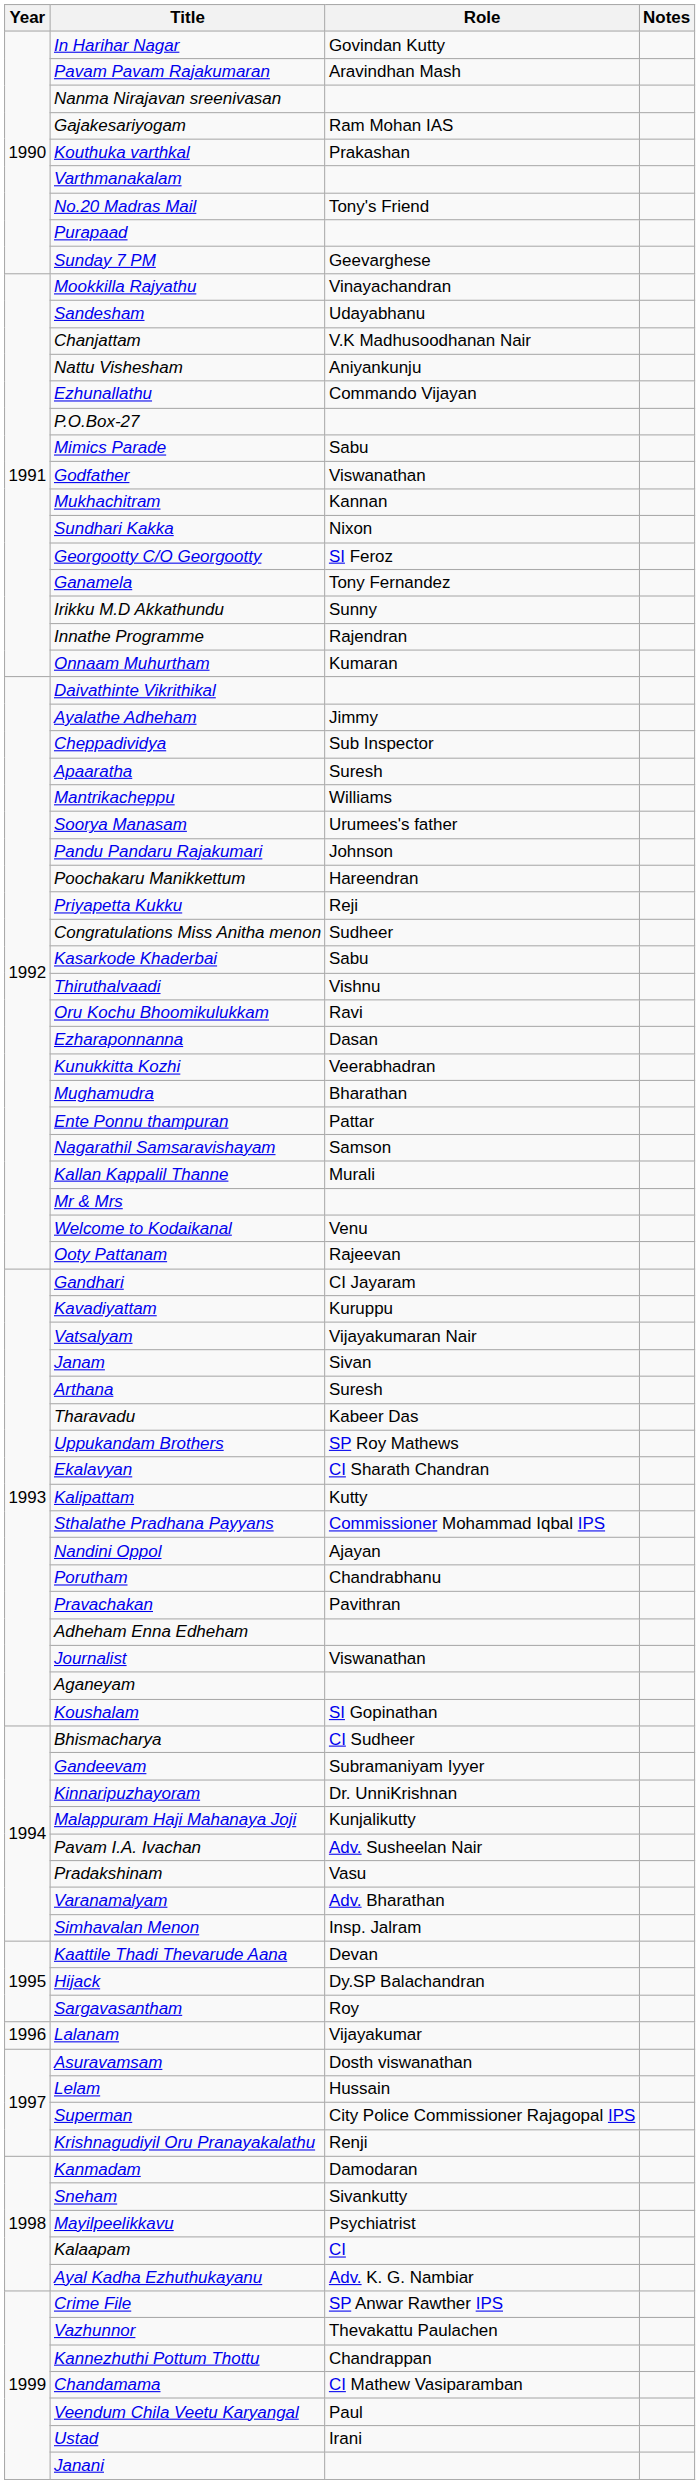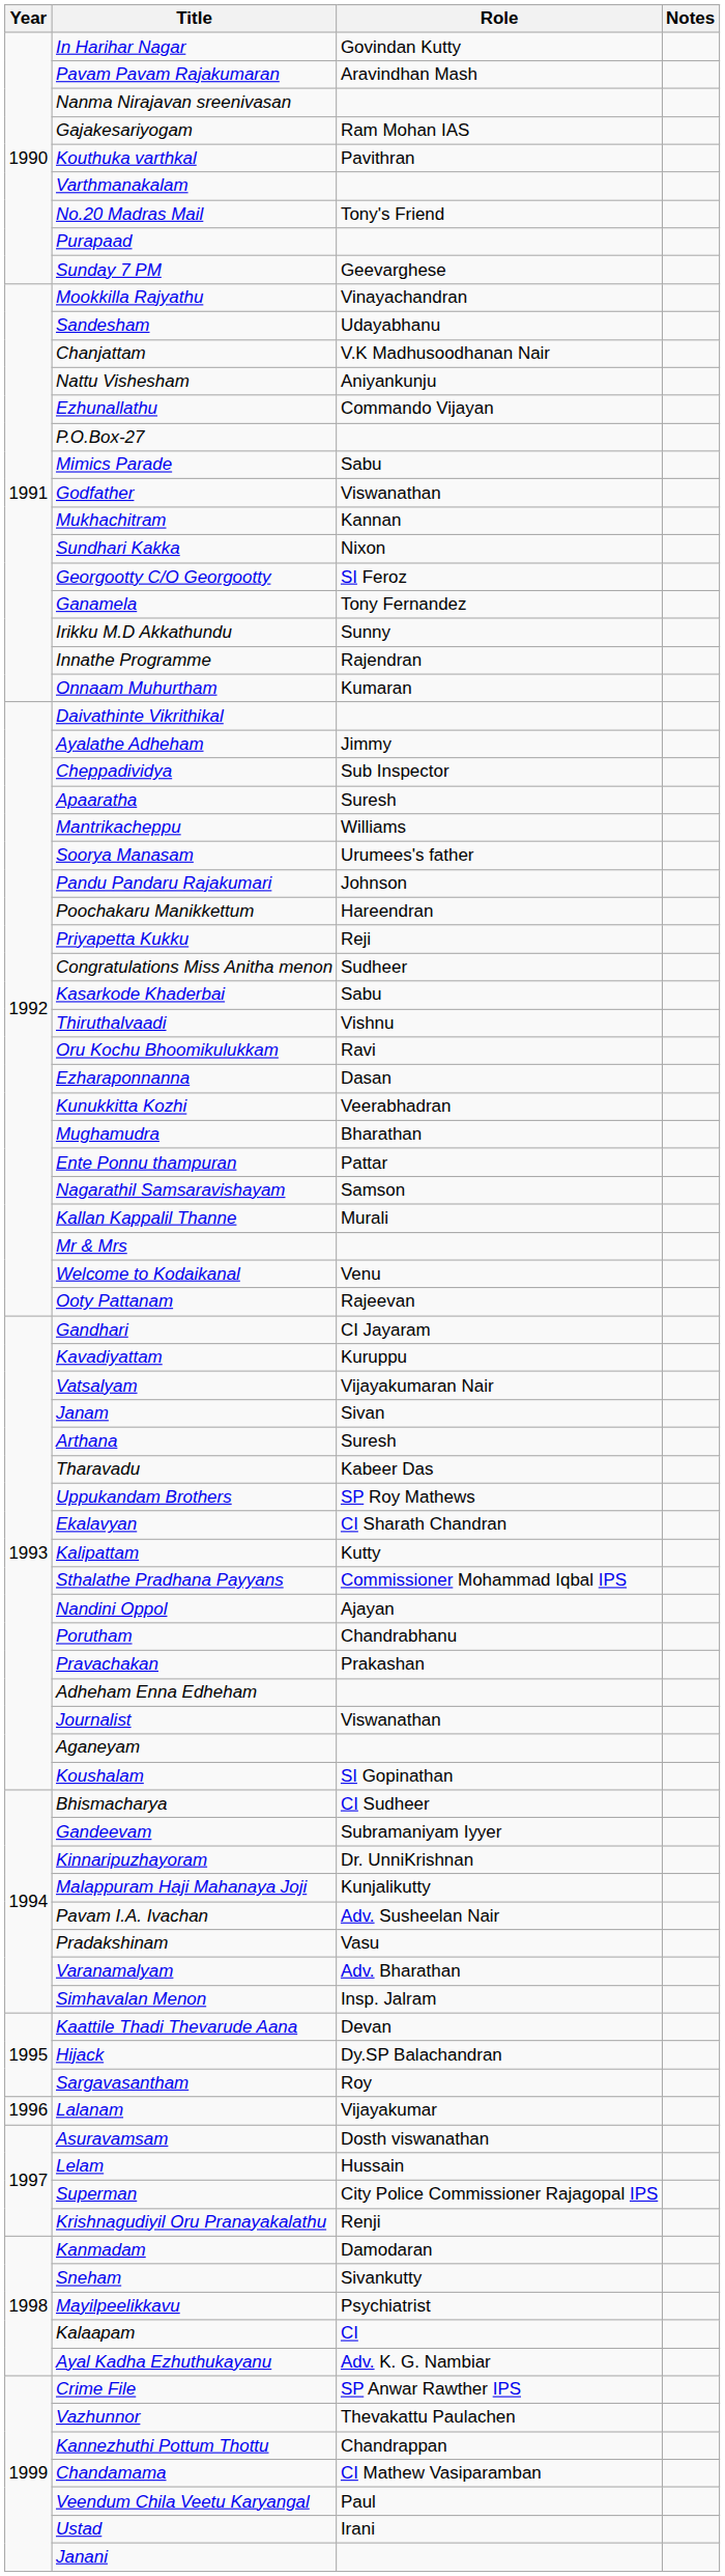 <table class="wikitable sortable">
 <tr>
 <th>Year</th>
 <th>Title</th>
 <th>Role</th>
 <th class="unsortable">Notes</th>
 </tr>
 <tr>
 <td rowspan="9">1990</td>
 <td><em><a href='#'>In Harihar Nagar</a></em></td>
 <td>Govindan Kutty</td>
 <td></td>
 </tr>
 <tr>
 <td><em><a href='#'>Pavam Pavam Rajakumaran</a></em></td>
 <td>Aravindhan Mash</td>
 <td></td>
 </tr>
 <tr>
 <td><em>Nanma Nirajavan sreenivasan</em></td>
 <td></td>
 <td></td>
 </tr>
 <tr>
 <td><em>Gajakesariyogam</em></td>
 <td>Ram Mohan IAS</td>
 <td></td>
 </tr>
 <tr>
 <td><em><a href='#'>Kouthuka varthkal</a></em></td>
-<td>Prakashan</td>
+<td>Pavithran</td>
 <td></td>
 </tr>
 <tr>
 <td><em><a href='#'>Varthmanakalam</a></em></td>
 <td></td>
 <td></td>
 </tr>
 <tr>
 <td><em><a href='#'>No.20 Madras Mail</a></em></td>
 <td>Tony's Friend</td>
 <td></td>
 </tr>
 <tr>
 <td><em><a href='#'>Purapaad</a></em></td>
 <td></td>
 <td></td>
 </tr>
 <tr>
 <td><em><a href='#'>Sunday 7 PM</a></em></td>
 <td>Geevarghese</td>
 <td></td>
 </tr>
 <tr>
 <td rowspan=15>1991</td>
 <td><em><a href='#'>Mookkilla Rajyathu</a></em></td>
 <td>Vinayachandran</td>
 <td></td>
 </tr>
 <tr>
 <td><em><a href='#'>Sandesham</a></em></td>
 <td>Udayabhanu</td>
 <td></td>
 </tr>
 <tr>
 <td><em>Chanjattam</em></td>
 <td>V.K Madhusoodhanan Nair</td>
 <td></td>
 </tr>
 <tr>
 <td><em>Nattu Vishesham</em></td>
 <td>Aniyankunju</td>
 <td></td>
 </tr>
 <tr>
 <td><em><a href='#'>Ezhunallathu</a></em></td>
 <td>Commando Vijayan</td>
 <td></td>
 </tr>
 <tr>
 <td><em>P.O.Box-27</em></td>
 <td></td>
 <td></td>
 </tr>
 <tr>
 <td><em><a href='#'>Mimics Parade</a></em></td>
 <td>Sabu</td>
 <td></td>
 </tr>
 <tr>
 <td><em><a href='#'>Godfather</a></em></td>
 <td>Viswanathan</td>
 <td></td>
 </tr>
 <tr>
 <td><em><a href='#'>Mukhachitram</a></em></td>
 <td>Kannan</td>
 <td></td>
 </tr>
 <tr>
 <td><em><a href='#'>Sundhari Kakka</a></em></td>
 <td>Nixon</td>
 <td></td>
 </tr>
 <tr>
 <td><em><a href='#'>Georgootty C/O Georgootty</a></em></td>
 <td><a href='#'>SI</a> Feroz</td>
 <td></td>
 </tr>
 <tr>
 <td><em><a href='#'>Ganamela</a></em></td>
 <td>Tony Fernandez</td>
 <td></td>
 </tr>
 <tr>
 <td><em>Irikku M.D Akkathundu</em></td>
 <td>Sunny</td>
 <td></td>
 </tr>
 <tr>
 <td><em>Innathe Programme</em></td>
 <td>Rajendran</td>
 <td></td>
 </tr>
 <tr>
 <td><em><a href='#'>Onnaam Muhurtham</a></em></td>
 <td>Kumaran</td>
 <td></td>
 </tr>
 <tr>
 <td rowspan="22">1992</td>
 <td><em><a href='#'>Daivathinte Vikrithikal</a></em></td>
 <td></td>
 <td></td>
 </tr>
 <tr>
 <td><em><a href='#'>Ayalathe Adheham</a></em></td>
 <td>Jimmy</td>
 <td></td>
 </tr>
 <tr>
 <td><em><a href='#'>Cheppadividya</a></em></td>
 <td>Sub Inspector</td>
 <td></td>
 </tr>
 <tr>
 <td><em><a href='#'>Apaaratha</a></em></td>
 <td>Suresh</td>
 <td></td>
 </tr>
 <tr>
 <td><em><a href='#'>Mantrikacheppu</a></em></td>
 <td>Williams</td>
 <td></td>
 </tr>
 <tr>
 <td><em><a href='#'>Soorya Manasam</a></em></td>
 <td>Urumees's father</td>
 <td></td>
 </tr>
 <tr>
 <td><em><a href='#'>Pandu Pandaru Rajakumari</a></em></td>
 <td>Johnson</td>
 <td></td>
 </tr>
 <tr>
 <td><em>Poochakaru Manikkettum</em></td>
 <td>Hareendran</td>
 <td></td>
 </tr>
 <tr>
 <td><em><a href='#'>Priyapetta Kukku</a></em></td>
 <td>Reji</td>
 <td></td>
 </tr>
 <tr>
 <td><em>Congratulations Miss Anitha menon</em></td>
 <td>Sudheer</td>
 <td></td>
 </tr>
 <tr>
 <td><em><a href='#'>Kasarkode Khaderbai</a></em></td>
 <td>Sabu</td>
 <td></td>
 </tr>
 <tr>
 <td><em><a href='#'>Thiruthalvaadi</a></em></td>
 <td>Vishnu</td>
 <td></td>
 </tr>
 <tr>
 <td><em><a href='#'>Oru Kochu Bhoomikulukkam</a></em></td>
 <td>Ravi</td>
 <td></td>
 </tr>
 <tr>
 <td><em><a href='#'>Ezharaponnanna</a></em></td>
 <td>Dasan</td>
 <td></td>
 </tr>
 <tr>
 <td><em><a href='#'>Kunukkitta Kozhi</a></em></td>
 <td>Veerabhadran</td>
 <td></td>
 </tr>
 <tr>
 <td><em><a href='#'>Mughamudra</a></em></td>
 <td>Bharathan</td>
 <td></td>
 </tr>
 <tr>
 <td><em><a href='#'>Ente Ponnu thampuran</a></em></td>
 <td>Pattar</td>
 <td></td>
 </tr>
 <tr>
 <td><em><a href='#'>Nagarathil Samsaravishayam</a></em></td>
 <td>Samson</td>
 <td></td>
 </tr>
 <tr>
 <td><em><a href='#'>Kallan Kappalil Thanne</a></em></td>
 <td>Murali</td>
 <td></td>
 </tr>
 <tr>
 <td><em><a href='#'>Mr & Mrs</a></em></td>
 <td></td>
 <td></td>
 </tr>
 <tr>
 <td><em><a href='#'>Welcome to Kodaikanal</a></em></td>
 <td>Venu</td>
 <td></td>
 </tr>
 <tr>
 <td><em><a href='#'>Ooty Pattanam</a></em></td>
 <td>Rajeevan</td>
 <td></td>
 </tr>
 <tr>
 <td rowspan="17">1993</td>
 <td><em><a href='#'>Gandhari</a></em></td>
 <td>CI Jayaram</td>
 <td></td>
 </tr>
 <tr>
 <td><em><a href='#'>Kavadiyattam</a></em></td>
 <td>Kuruppu</td>
 <td></td>
 </tr>
 <tr>
 <td><em><a href='#'>Vatsalyam</a></em></td>
 <td>Vijayakumaran Nair</td>
 <td></td>
 </tr>
 <tr>
 <td><em><a href='#'>Janam</a></em></td>
 <td>Sivan</td>
 <td></td>
 </tr>
 <tr>
 <td><em><a href='#'>Arthana</a></em></td>
 <td>Suresh</td>
 <td></td>
 </tr>
 <tr>
 <td><em>Tharavadu</em></td>
 <td>Kabeer Das</td>
 <td></td>
 </tr>
 <tr>
 <td><em><a href='#'>Uppukandam Brothers</a></em></td>
 <td><a href='#'>SP</a> Roy Mathews</td>
 <td></td>
 </tr>
 <tr>
 <td><em><a href='#'>Ekalavyan</a></em></td>
 <td><a href='#'>CI</a> Sharath Chandran</td>
 <td></td>
 </tr>
 <tr>
 <td><em><a href='#'>Kalipattam</a></em></td>
 <td>Kutty</td>
 <td></td>
 </tr>
 <tr>
 <td><em><a href='#'>Sthalathe Pradhana Payyans</a></em></td>
 <td><a href='#'>Commissioner</a> Mohammad Iqbal <a href='#'>IPS</a></td>
 <td></td>
 </tr>
 <tr>
 <td><em><a href='#'>Nandini Oppol</a></em></td>
 <td>Ajayan</td>
 <td></td>
 </tr>
 <tr>
 <td><em><a href='#'>Porutham</a></em></td>
 <td>Chandrabhanu</td>
 <td></td>
 </tr>
 <tr>
 <td><em><a href='#'>Pravachakan</a></em></td>
-<td>Pavithran</td>
+<td>Prakashan</td>
 <td></td>
 </tr>
 <tr>
 <td><em>Adheham Enna Edheham</em></td>
 <td></td>
 <td></td>
 </tr>
 <tr>
 <td><em><a href='#'>Journalist</a></em></td>
 <td>Viswanathan</td>
 <td></td>
 </tr>
 <tr>
 <td><em>Aganeyam</em></td>
 <td></td>
 <td></td>
 </tr>
 <tr>
 <td><em><a href='#'>Koushalam</a></em></td>
 <td><a href='#'>SI</a> Gopinathan</td>
 <td></td>
 </tr>
 <tr>
 <td rowspan="8">1994</td>
 <td><em>Bhismacharya</em></td>
 <td><a href='#'>CI</a> Sudheer</td>
 <td></td>
 </tr>
 <tr>
 <td><em><a href='#'>Gandeevam</a></em></td>
 <td>Subramaniyam Iyyer</td>
 <td></td>
 </tr>
 <tr>
 <td><em><a href='#'>Kinnaripuzhayoram</a></em></td>
 <td>Dr. UnniKrishnan</td>
 <td></td>
 </tr>
 <tr>
 <td><em><a href='#'>Malappuram Haji Mahanaya Joji</a></em></td>
 <td>Kunjalikutty</td>
 <td></td>
 </tr>
 <tr>
 <td><em>Pavam I.A. Ivachan</em></td>
 <td><a href='#'>Adv.</a> Susheelan Nair</td>
 <td></td>
 </tr>
 <tr>
 <td><em>Pradakshinam</em></td>
 <td>Vasu</td>
 <td></td>
 </tr>
 <tr>
 <td><em><a href='#'>Varanamalyam</a></em></td>
 <td><a href='#'>Adv.</a> Bharathan</td>
 <td></td>
 </tr>
 <tr>
 <td><em><a href='#'>Simhavalan Menon</a></em></td>
 <td>Insp. Jalram</td>
 <td></td>
 </tr>
 <tr>
 <td rowspan="3">1995</td>
 <td><em><a href='#'>Kaattile Thadi Thevarude Aana</a></em></td>
 <td>Devan</td>
 <td></td>
 </tr>
 <tr>
 <td><em><a href='#'>Hijack</a></em></td>
 <td>Dy.SP Balachandran</td>
 <td></td>
 </tr>
 <tr>
 <td><em><a href='#'>Sargavasantham</a></em></td>
 <td>Roy</td>
 <td></td>
 </tr>
 <tr>
 <td>1996</td>
 <td><em><a href='#'>Lalanam</a></em></td>
 <td>Vijayakumar</td>
 <td></td>
 </tr>
 <tr>
 <td rowspan="4">1997</td>
 <td><em><a href='#'>Asuravamsam</a></em></td>
 <td>Dosth viswanathan</td>
 <td></td>
 </tr>
 <tr>
 <td><em><a href='#'>Lelam</a></em></td>
 <td>Hussain</td>
 <td></td>
 </tr>
 <tr>
 <td><em><a href='#'>Superman</a></em></td>
 <td>City Police Commissioner Rajagopal <a href='#'>IPS</a></td>
 <td></td>
 </tr>
 <tr>
 <td><em><a href='#'>Krishnagudiyil Oru Pranayakalathu</a></em></td>
 <td>Renji</td>
 <td></td>
 </tr>
 <tr>
 <td rowspan="5">1998</td>
 <td><em><a href='#'>Kanmadam</a></em></td>
 <td>Damodaran</td>
 <td></td>
 </tr>
 <tr>
 <td><em><a href='#'>Sneham</a></em></td>
 <td>Sivankutty</td>
 <td></td>
 </tr>
 <tr>
 <td><em><a href='#'>Mayilpeelikkavu</a></em></td>
 <td>Psychiatrist</td>
 <td></td>
 </tr>
 <tr>
 <td><em>Kalaapam</em></td>
 <td><a href='#'>CI</a></td>
 <td></td>
 </tr>
 <tr>
 <td><em><a href='#'>Ayal Kadha Ezhuthukayanu</a></em></td>
 <td><a href='#'>Adv.</a> K. G. Nambiar</td>
 <td></td>
 </tr>
 <tr>
 <td rowspan="7">1999</td>
 <td><em><a href='#'>Crime File</a></em></td>
 <td><a href='#'>SP</a> Anwar Rawther <a href='#'>IPS</a></td>
 <td></td>
 </tr>
 <tr>
 <td><em><a href='#'>Vazhunnor</a></em></td>
 <td>Thevakattu Paulachen</td>
 <td></td>
 </tr>
 <tr>
 <td><em><a href='#'>Kannezhuthi Pottum Thottu</a></em></td>
 <td>Chandrappan</td>
 <td></td>
 </tr>
 <tr>
 <td><em><a href='#'>Chandamama</a></em></td>
 <td><a href='#'>CI</a> Mathew Vasiparamban</td>
 <td></td>
 </tr>
 <tr>
 <td><em><a href='#'>Veendum Chila Veetu Karyangal</a></em></td>
 <td>Paul</td>
 <td></td>
 </tr>
 <tr>
 <td><em><a href='#'>Ustad</a></em></td>
 <td>Irani</td>
 <td></td>
 </tr>
 <tr>
 <td><em><a href='#'>Janani</a></em></td>
 <td></td>
 <td></td>
 </tr>
 <tr>
 </tr>
 </table>
